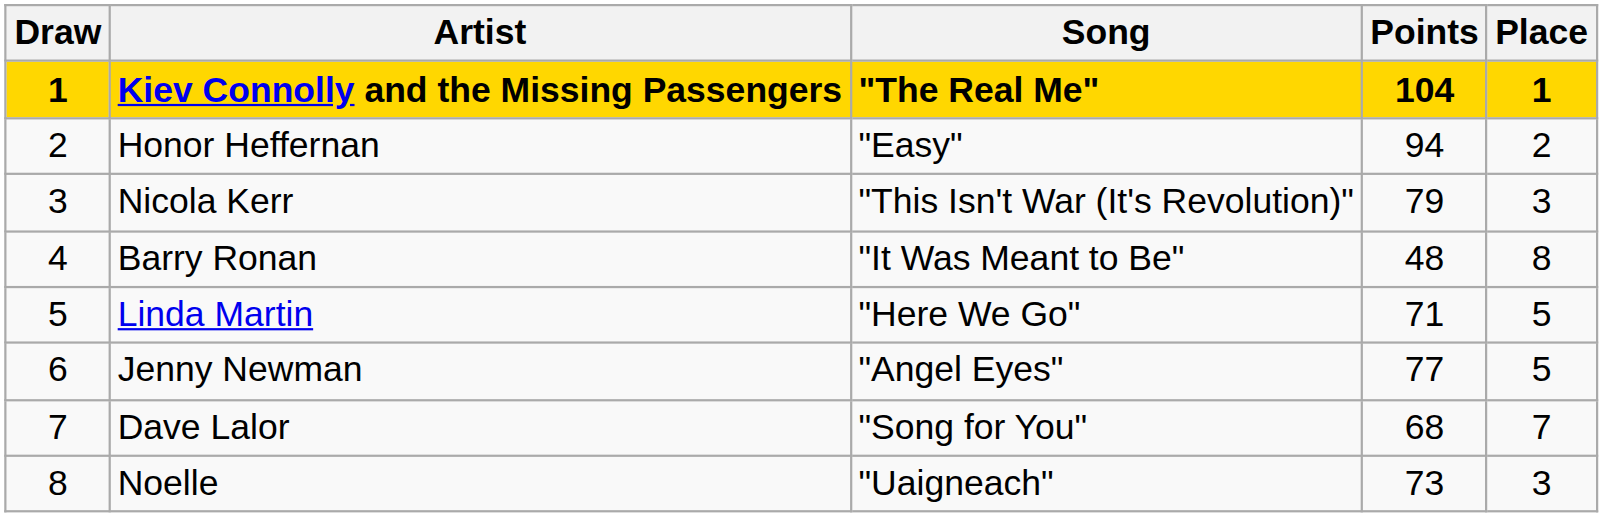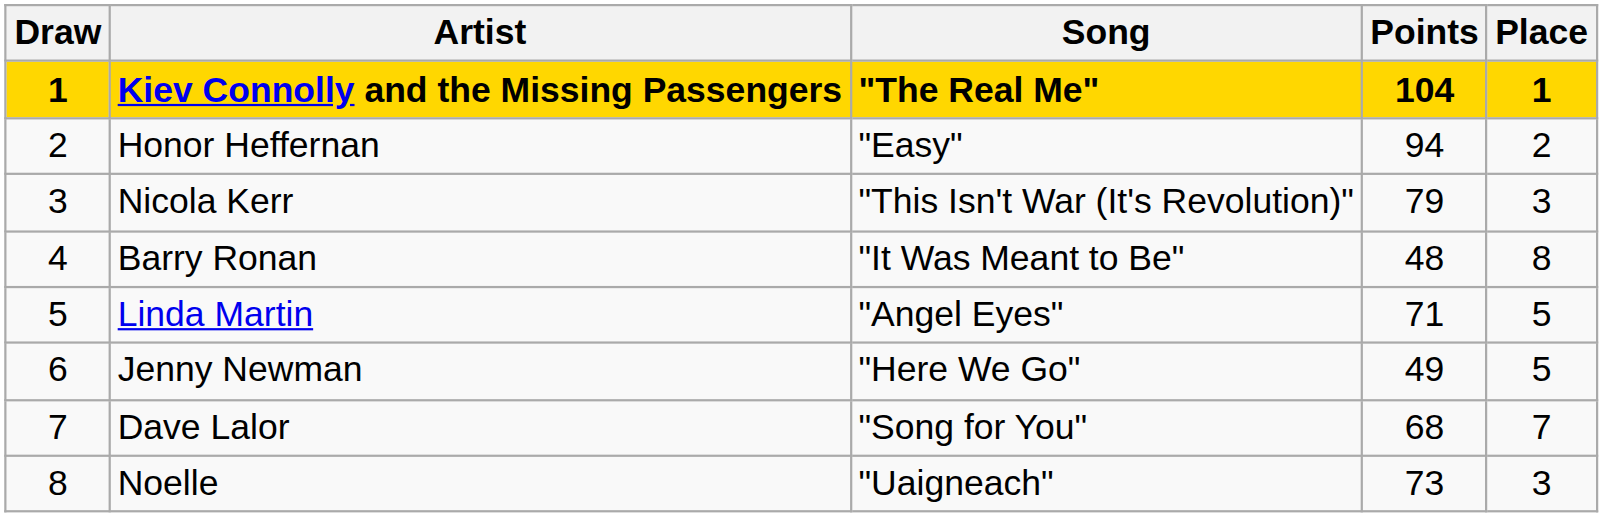 <table class="sortable wikitable" style="margin: 1em auto 1em auto; text-align:center">
 <tr>
 <th>Draw</th>
 <th>Artist</th>
 <th>Song</th>
 <th>Points</th>
 <th>Place</th>
 </tr>
 <tr bgcolor="gold">
 <td><strong>1</strong></td>
 <td align="left"><strong><a href='#'>Kiev Connolly</a> and the Missing Passengers</strong></td>
 <td align="left"><strong>"The Real Me"</strong></td>
 <td><strong>104</strong></td>
 <td><strong>1</strong></td>
 </tr>
 <tr>
 <td>2</td>
 <td align="left">Honor Heffernan</td>
 <td align="left">"Easy"</td>
 <td>94</td>
 <td>2</td>
 </tr>
 <tr>
 <td>3</td>
 <td align="left">Nicola Kerr</td>
 <td align="left">"This Isn't War (It's Revolution)"</td>
 <td>79</td>
 <td>3</td>
 </tr>
 <tr>
 <td>4</td>
 <td align="left">Barry Ronan</td>
 <td align="left">"It Was Meant to Be"</td>
 <td>48</td>
 <td>8</td>
 </tr>
 <tr>
 <td>5</td>
 <td align="left"><a href='#'>Linda Martin</a></td>
-<td align="left">"Here We Go"</td>
+<td align="left">"Angel Eyes"</td>
 <td>71</td>
 <td>5</td>
 </tr>
 <tr>
 <td>6</td>
 <td align="left">Jenny Newman</td>
-<td align="left">"Angel Eyes"</td>
-<td>77</td>
+<td align="left">"Here We Go"</td>
+<td>49</td>
 <td>5</td>
 </tr>
 <tr>
 <td>7</td>
 <td align="left">Dave Lalor</td>
 <td align="left">"Song for You"</td>
 <td>68</td>
 <td>7</td>
 </tr>
 <tr>
 <td>8</td>
 <td align="left">Noelle</td>
 <td align="left">"Uaigneach"</td>
 <td>73</td>
 <td>3</td>
 </tr>
 </table>
